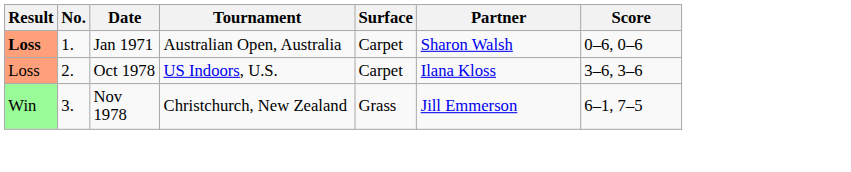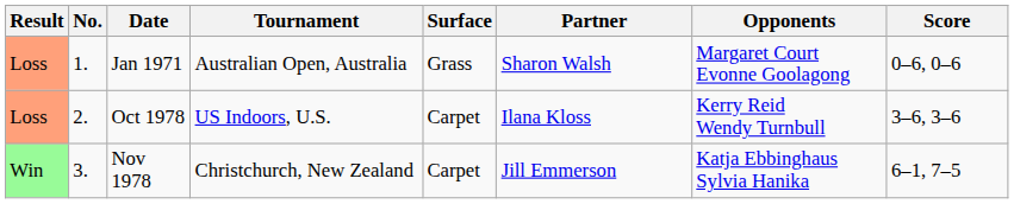 <table class="sortable wikitable">
 <tr>
 <th style="width:40px">Result</th>
 <th style="width:20px">No.</th>
 <th style="width:60px">Date</th>
 <th style="width:180px">Tournament</th>
 <th style="width:50px">Surface</th>
 <th style="width:150px">Partner</th>
+<th style="width:150px">Opponents</th>
 <th style="width:90px" class="unsortable">Score</th>
 </tr>
 <tr>
-<td style="background:#ffa07a;"><strong>Loss</strong></td>
+<td style="background:#ffa07a;">Loss</td>
 <td>1.</td>
 <td>Jan 1971</td>
 <td>Australian Open, Australia</td>
-<td>Carpet</td>
+<td>Grass</td>
 <td> <a href='#'>Sharon Walsh</a></td>
+<td> <a href='#'>Margaret Court</a> <br>  <a href='#'>Evonne Goolagong</a></td>
 <td>0–6, 0–6</td>
 </tr>
 <tr>
 <td style="background:#ffa07a;">Loss</td>
 <td>2.</td>
 <td>Oct 1978</td>
 <td><a href='#'>US Indoors</a>, U.S.</td>
 <td>Carpet</td>
 <td> <a href='#'>Ilana Kloss</a></td>
+<td> <a href='#'>Kerry Reid</a> <br>  <a href='#'>Wendy Turnbull</a></td>
 <td>3–6, 3–6</td>
 </tr>
 <tr>
 <td style="background:#98fb98;">Win</td>
 <td>3.</td>
 <td>Nov 1978</td>
 <td>Christchurch, New Zealand</td>
-<td>Grass</td>
+<td>Carpet</td>
 <td> <a href='#'>Jill Emmerson</a></td>
+<td> <a href='#'>Katja Ebbinghaus</a> <br>  <a href='#'>Sylvia Hanika</a></td>
 <td>6–1, 7–5</td>
 </tr>
 </table>
